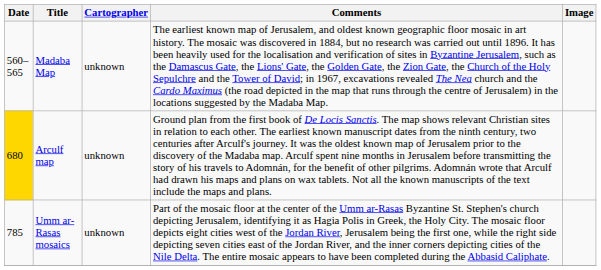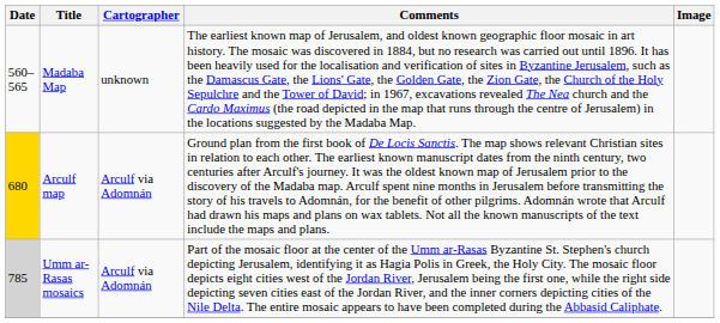 <table class="wikitable sortable" border="1" width="100%">
 <tr>
 <th scope="col">Date</th>
 <th scope="col">Title</th>
 <th scope="col"><a href='#'>Cartographer</a></th>
 <th scope="col">Comments</th>
 <th scope="col" class=unsortable>Image</th>
 </tr>
 <tr>
 <td> 560–565</td>
 <td><a href='#'>Madaba Map</a></td>
 <td>unknown</td>
 <td>The earliest known map of Jerusalem, and oldest known geographic floor mosaic in art history. The mosaic was discovered in 1884, but no research was carried out until 1896. It has been heavily used for the localisation and verification of sites in <a href='#'>Byzantine Jerusalem</a>, such as the <a href='#'>Damascus Gate</a>, the <a href='#'>Lions' Gate</a>, the <a href='#'>Golden Gate</a>, the <a href='#'>Zion Gate</a>, the <a href='#'>Church of the Holy Sepulchre</a> and the <a href='#'>Tower of David</a>; in 1967, excavations revealed <em><a href='#'>The Nea</a></em> church and the <a href='#'><em>Cardo Maximus</em></a> (the road depicted in the map that runs through the centre of Jerusalem) in the locations suggested by the Madaba Map.</td>
 <td></td>
 </tr>
 <tr>
 <td style="background: gold;"> 680</td>
 <td><a href='#'>Arculf map</a></td>
-<td>unknown</td>
+<td><a href='#'>Arculf</a> via <a href='#'>Adomnán</a></td>
 <td>Ground plan from the first book of <em><a href='#'>De Locis Sanctis</a></em>. The map shows relevant Christian sites in relation to each other. The earliest known manuscript dates from the ninth century, two centuries after Arculf's journey. It was the oldest known map of Jerusalem prior to the discovery of the Madaba map. Arculf spent nine months in Jerusalem before transmitting the story of his travels to Adomnán, for the benefit of other pilgrims. Adomnán wrote that Arculf had drawn his maps and plans on wax tablets. Not all the known manuscripts of the text include the maps and plans.</td>
 <td></td>
 </tr>
 <tr>
-<td> 785</td>
+<td style="background: lightgrey;"> 785</td>
 <td><a href='#'>Umm ar-Rasas mosaics</a></td>
-<td>unknown</td>
+<td><a href='#'>Arculf</a> via <a href='#'>Adomnán</a></td>
 <td>Part of the mosaic floor at the center of the <a href='#'>Umm ar-Rasas</a> Byzantine St. Stephen's church depicting Jerusalem, identifying it as Hagia Polis in Greek, the Holy City. The mosaic floor depicts eight cities west of the <a href='#'>Jordan River</a>, Jerusalem being the first one, while the right side depicting seven cities east of the Jordan River, and the inner corners depicting cities of the <a href='#'>Nile Delta</a>. The entire mosaic appears to have been completed during the <a href='#'>Abbasid Caliphate</a>.</td>
 <td></td>
 </tr>
 <tr>
 </tr>
 </table>
